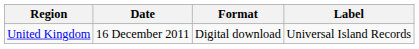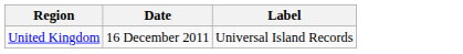 <table class=wikitable>
 <tr>
 <th>Region</th>
 <th>Date</th>
-<th>Format</th>
 <th>Label</th>
 </tr>
 <tr>
 <td><a href='#'>United Kingdom</a></td>
 <td>16 December 2011</td>
-<td>Digital download</td>
 <td>Universal Island Records</td>
 </tr>
 </table>
